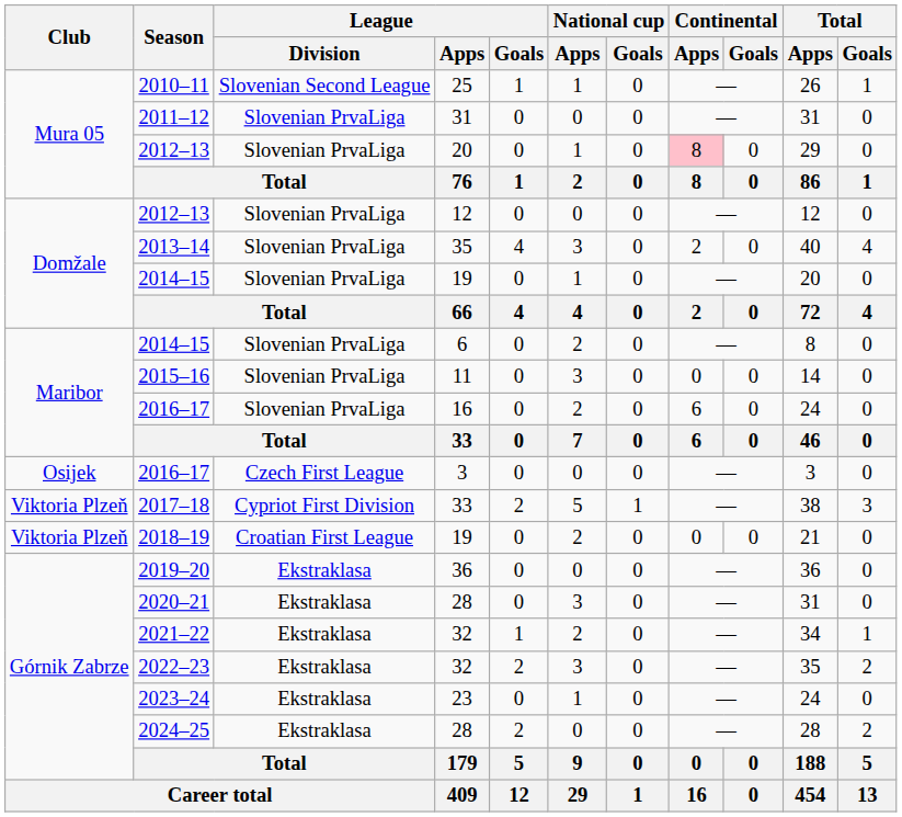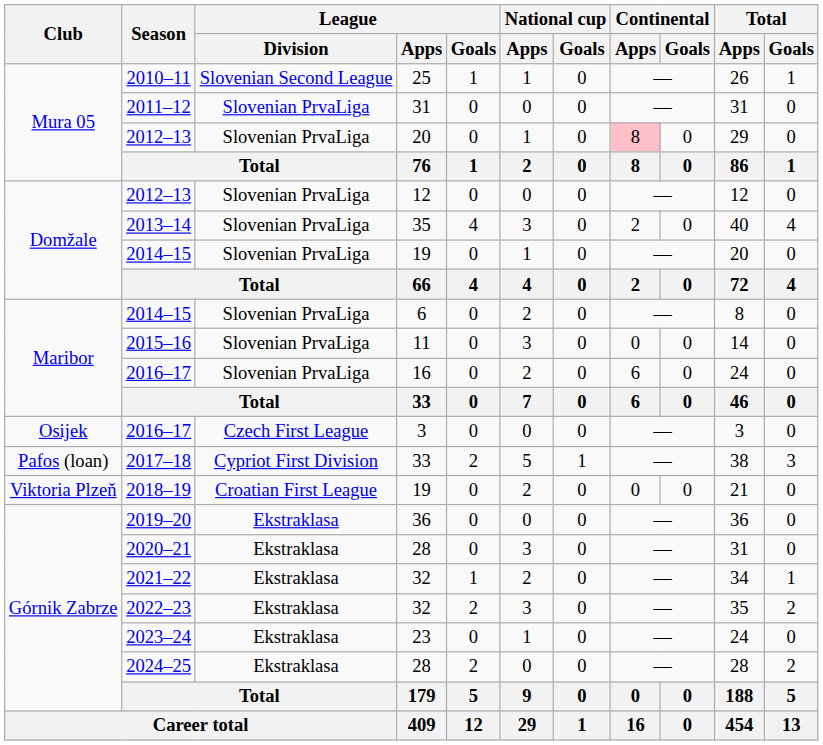 <table class="wikitable", style="text-align:center">
 <tr>
 <th rowspan="2">Club</th>
 <th rowspan="2">Season</th>
 <th colspan="3">League</th>
 <th colspan="2">National cup</th>
 <th colspan="2">Continental</th>
 <th colspan="2">Total</th>
 </tr>
 <tr>
 <th>Division</th>
 <th>Apps</th>
 <th>Goals</th>
 <th>Apps</th>
 <th>Goals</th>
 <th>Apps</th>
 <th>Goals</th>
 <th>Apps</th>
 <th>Goals</th>
 </tr>
 <tr>
 <td rowspan="4"><a href='#'>Mura 05</a></td>
 <td><a href='#'>2010–11</a></td>
 <td><a href='#'>Slovenian Second League</a></td>
 <td>25</td>
 <td>1</td>
 <td>1</td>
 <td>0</td>
 <td colspan="2">—</td>
 <td>26</td>
 <td>1</td>
 </tr>
 <tr>
 <td><a href='#'>2011–12</a></td>
 <td><a href='#'>Slovenian PrvaLiga</a></td>
 <td>31</td>
 <td>0</td>
 <td>0</td>
 <td>0</td>
 <td colspan="2">—</td>
 <td>31</td>
 <td>0</td>
 </tr>
 <tr>
 <td><a href='#'>2012–13</a></td>
 <td>Slovenian PrvaLiga</td>
 <td>20</td>
 <td>0</td>
 <td>1</td>
 <td>0</td>
 <td style="background: pink;">8</td>
 <td>0</td>
 <td>29</td>
 <td>0</td>
 </tr>
 <tr>
 <th colspan="2">Total</th>
 <th>76</th>
 <th>1</th>
 <th>2</th>
 <th>0</th>
 <th>8</th>
 <th>0</th>
 <th>86</th>
 <th>1</th>
 </tr>
 <tr>
 <td rowspan="4"><a href='#'>Domžale</a></td>
 <td><a href='#'>2012–13</a></td>
 <td>Slovenian PrvaLiga</td>
 <td>12</td>
 <td>0</td>
 <td>0</td>
 <td>0</td>
 <td colspan="2">—</td>
 <td>12</td>
 <td>0</td>
 </tr>
 <tr>
 <td><a href='#'>2013–14</a></td>
 <td>Slovenian PrvaLiga</td>
 <td>35</td>
 <td>4</td>
 <td>3</td>
 <td>0</td>
 <td>2</td>
 <td>0</td>
 <td>40</td>
 <td>4</td>
 </tr>
 <tr>
 <td><a href='#'>2014–15</a></td>
 <td>Slovenian PrvaLiga</td>
 <td>19</td>
 <td>0</td>
 <td>1</td>
 <td>0</td>
 <td colspan="2">—</td>
 <td>20</td>
 <td>0</td>
 </tr>
 <tr>
 <th colspan="2">Total</th>
 <th>66</th>
 <th>4</th>
 <th>4</th>
 <th>0</th>
 <th>2</th>
 <th>0</th>
 <th>72</th>
 <th>4</th>
 </tr>
 <tr>
 <td rowspan="4"><a href='#'>Maribor</a></td>
 <td><a href='#'>2014–15</a></td>
 <td>Slovenian PrvaLiga</td>
 <td>6</td>
 <td>0</td>
 <td>2</td>
 <td>0</td>
 <td colspan="2">—</td>
 <td>8</td>
 <td>0</td>
 </tr>
 <tr>
 <td><a href='#'>2015–16</a></td>
 <td>Slovenian PrvaLiga</td>
 <td>11</td>
 <td>0</td>
 <td>3</td>
 <td>0</td>
 <td>0</td>
 <td>0</td>
 <td>14</td>
 <td>0</td>
 </tr>
 <tr>
 <td><a href='#'>2016–17</a></td>
 <td>Slovenian PrvaLiga</td>
 <td>16</td>
 <td>0</td>
 <td>2</td>
 <td>0</td>
 <td>6</td>
 <td>0</td>
 <td>24</td>
 <td>0</td>
 </tr>
 <tr>
 <th colspan="2">Total</th>
 <th>33</th>
 <th>0</th>
 <th>7</th>
 <th>0</th>
 <th>6</th>
 <th>0</th>
 <th>46</th>
 <th>0</th>
 </tr>
 <tr>
 <td><a href='#'>Osijek</a></td>
 <td><a href='#'>2016–17</a></td>
 <td><a href='#'>Czech First League</a></td>
 <td>3</td>
 <td>0</td>
 <td>0</td>
 <td>0</td>
 <td colspan="2">—</td>
 <td>3</td>
 <td>0</td>
 </tr>
 <tr>
-<td><a href='#'>Viktoria Plzeň</a></td>
+<td><a href='#'>Pafos</a> (loan)</td>
 <td><a href='#'>2017–18</a></td>
 <td><a href='#'>Cypriot First Division</a></td>
 <td>33</td>
 <td>2</td>
 <td>5</td>
 <td>1</td>
 <td colspan="2">—</td>
 <td>38</td>
 <td>3</td>
 </tr>
 <tr>
 <td><a href='#'>Viktoria Plzeň</a></td>
 <td><a href='#'>2018–19</a></td>
 <td><a href='#'>Croatian First League</a></td>
 <td>19</td>
 <td>0</td>
 <td>2</td>
 <td>0</td>
 <td>0</td>
 <td>0</td>
 <td>21</td>
 <td>0</td>
 </tr>
 <tr>
 <td rowspan="7"><a href='#'>Górnik Zabrze</a></td>
 <td><a href='#'>2019–20</a></td>
 <td><a href='#'>Ekstraklasa</a></td>
 <td>36</td>
 <td>0</td>
 <td>0</td>
 <td>0</td>
 <td colspan="2">—</td>
 <td>36</td>
 <td>0</td>
 </tr>
 <tr>
 <td><a href='#'>2020–21</a></td>
 <td>Ekstraklasa</td>
 <td>28</td>
 <td>0</td>
 <td>3</td>
 <td>0</td>
 <td colspan="2">—</td>
 <td>31</td>
 <td>0</td>
 </tr>
 <tr>
 <td><a href='#'>2021–22</a></td>
 <td>Ekstraklasa</td>
 <td>32</td>
 <td>1</td>
 <td>2</td>
 <td>0</td>
 <td colspan="2">—</td>
 <td>34</td>
 <td>1</td>
 </tr>
 <tr>
 <td><a href='#'>2022–23</a></td>
 <td>Ekstraklasa</td>
 <td>32</td>
 <td>2</td>
 <td>3</td>
 <td>0</td>
 <td colspan="2">—</td>
 <td>35</td>
 <td>2</td>
 </tr>
 <tr>
 <td><a href='#'>2023–24</a></td>
 <td>Ekstraklasa</td>
 <td>23</td>
 <td>0</td>
 <td>1</td>
 <td>0</td>
 <td colspan="2">—</td>
 <td>24</td>
 <td>0</td>
 </tr>
 <tr>
 <td><a href='#'>2024–25</a></td>
 <td>Ekstraklasa</td>
 <td>28</td>
 <td>2</td>
 <td>0</td>
 <td>0</td>
 <td colspan="2">—</td>
 <td>28</td>
 <td>2</td>
 </tr>
 <tr>
 <th colspan="2">Total</th>
 <th>179</th>
 <th>5</th>
 <th>9</th>
 <th>0</th>
 <th>0</th>
 <th>0</th>
 <th>188</th>
 <th>5</th>
 </tr>
 <tr>
 <th colspan="3">Career total</th>
 <th>409</th>
 <th>12</th>
 <th>29</th>
 <th>1</th>
 <th>16</th>
 <th>0</th>
 <th>454</th>
 <th>13</th>
 </tr>
 </table>
